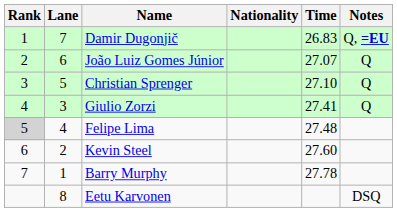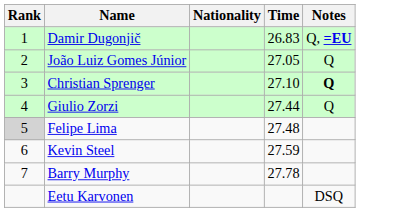 <table class="wikitable sortable" style="text-align:center">
 <tr>
 <th>Rank</th>
-<th>Lane</th>
 <th>Name</th>
 <th>Nationality</th>
 <th>Time</th>
 <th>Notes</th>
 </tr>
 <tr bgcolor=ccffcc>
 <td>1</td>
-<td>7</td>
 <td align=left><a href='#'>Damir Dugonjič</a></td>
 <td align=left></td>
 <td>26.83</td>
 <td>Q, <strong><a href='#'>=EU</a></strong></td>
 </tr>
 <tr bgcolor=ccffcc>
 <td>2</td>
-<td>6</td>
 <td align=left><a href='#'>João Luiz Gomes Júnior</a></td>
 <td align=left></td>
-<td>27.07</td>
+<td>27.05</td>
 <td>Q</td>
 </tr>
 <tr bgcolor=ccffcc>
 <td>3</td>
-<td>5</td>
 <td align=left><a href='#'>Christian Sprenger</a></td>
 <td align=left></td>
 <td>27.10</td>
-<td>Q</td>
+<td><strong>Q</strong></td>
 </tr>
 <tr bgcolor=ccffcc>
 <td>4</td>
-<td>3</td>
 <td align=left><a href='#'>Giulio Zorzi</a></td>
 <td align=left></td>
-<td>27.41</td>
+<td>27.44</td>
 <td>Q</td>
 </tr>
 <tr>
 <td style="background: lightgrey;">5</td>
-<td>4</td>
 <td align=left><a href='#'>Felipe Lima</a></td>
 <td align=left></td>
 <td>27.48</td>
 <td></td>
 </tr>
 <tr>
 <td>6</td>
-<td>2</td>
 <td align=left><a href='#'>Kevin Steel</a></td>
 <td align=left></td>
-<td>27.60</td>
+<td>27.59</td>
 <td></td>
 </tr>
 <tr>
 <td>7</td>
-<td>1</td>
 <td align=left><a href='#'>Barry Murphy</a></td>
 <td align=left></td>
 <td>27.78</td>
 <td></td>
 </tr>
 <tr>
 <td></td>
-<td>8</td>
 <td align=left><a href='#'>Eetu Karvonen</a></td>
 <td align=left></td>
 <td></td>
 <td>DSQ</td>
 </tr>
 </table>
